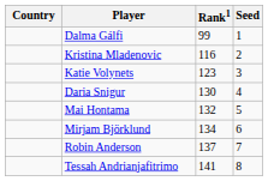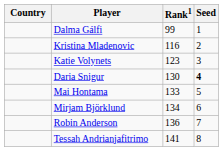 <table class="sortable wikitable">
 <tr>
 <th width="70">Country</th>
 <th width="175">Player</th>
 <th>Rank<sup>1</sup></th>
 <th>Seed</th>
 </tr>
 <tr>
 <td></td>
 <td><a href='#'>Dalma Gálfi</a></td>
 <td>99</td>
 <td>1</td>
 </tr>
 <tr>
 <td></td>
 <td><a href='#'>Kristina Mladenovic</a></td>
 <td>116</td>
 <td>2</td>
 </tr>
 <tr>
 <td></td>
 <td><a href='#'>Katie Volynets</a></td>
 <td>123</td>
 <td>3</td>
 </tr>
 <tr>
 <td></td>
 <td><a href='#'>Daria Snigur</a></td>
 <td>130</td>
-<td>4</td>
+<td><strong>4</strong></td>
 </tr>
 <tr>
 <td></td>
 <td><a href='#'>Mai Hontama</a></td>
-<td>132</td>
+<td>133</td>
 <td>5</td>
 </tr>
 <tr>
 <td></td>
 <td><a href='#'>Mirjam Björklund</a></td>
 <td>134</td>
 <td>6</td>
 </tr>
 <tr>
 <td></td>
 <td><a href='#'>Robin Anderson</a></td>
-<td>137</td>
+<td>136</td>
 <td>7</td>
 </tr>
 <tr>
 <td></td>
 <td><a href='#'>Tessah Andrianjafitrimo</a></td>
 <td>141</td>
 <td>8</td>
 </tr>
 </table>
